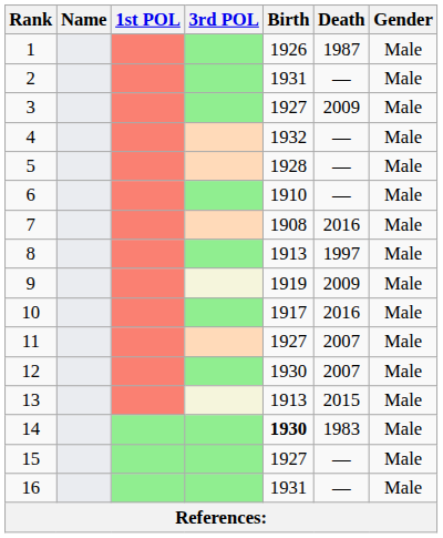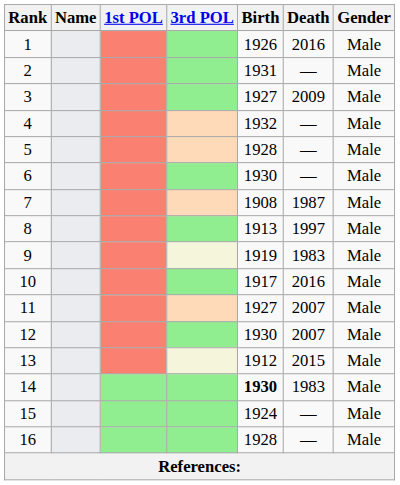 <table class="wikitable sortable" style=text-align:center>
 <tr>
 <th>Rank</th>
 <th>Name</th>
 <th unsortable><a href='#'>1st POL</a></th>
 <th unsortable><a href='#'>3rd POL</a></th>
 <th>Birth</th>
 <th>Death</th>
 <th>Gender</th>
 </tr>
 <tr>
 <td>1</td>
 <td bgcolor = #EAECF0></td>
 <td bgcolor = Salmon></td>
 <td bgcolor = LightGreen></td>
 <td>1926</td>
-<td>1987</td>
+<td>2016</td>
 <td>Male</td>
 </tr>
 <tr>
 <td>2</td>
 <td bgcolor = #EAECF0></td>
 <td bgcolor = Salmon></td>
 <td bgcolor = LightGreen></td>
 <td>1931</td>
 <td>—</td>
 <td>Male</td>
 </tr>
 <tr>
 <td>3</td>
 <td bgcolor = #EAECF0></td>
 <td bgcolor = Salmon></td>
 <td bgcolor = LightGreen></td>
 <td>1927</td>
 <td>2009</td>
 <td>Male</td>
 </tr>
 <tr>
 <td>4</td>
 <td bgcolor = #EAECF0></td>
 <td bgcolor = Salmon></td>
 <td bgcolor = PeachPuff></td>
 <td>1932</td>
 <td>—</td>
 <td>Male</td>
 </tr>
 <tr>
 <td>5</td>
 <td bgcolor = #EAECF0></td>
 <td bgcolor = Salmon></td>
 <td bgcolor = PeachPuff></td>
 <td>1928</td>
 <td>—</td>
 <td>Male</td>
 </tr>
 <tr>
 <td>6</td>
 <td bgcolor = #EAECF0></td>
 <td bgcolor = Salmon></td>
 <td bgcolor = LightGreen></td>
-<td>1910</td>
+<td>1930</td>
 <td>—</td>
 <td>Male</td>
 </tr>
 <tr>
 <td>7</td>
 <td bgcolor = #EAECF0></td>
 <td bgcolor = Salmon></td>
 <td bgcolor = PeachPuff></td>
 <td>1908</td>
-<td>2016</td>
+<td>1987</td>
 <td>Male</td>
 </tr>
 <tr>
 <td>8</td>
 <td bgcolor = #EAECF0></td>
 <td bgcolor = Salmon></td>
 <td bgcolor = LightGreen></td>
 <td>1913</td>
 <td>1997</td>
 <td>Male</td>
 </tr>
 <tr>
 <td>9</td>
 <td bgcolor = #EAECF0></td>
 <td bgcolor = Salmon></td>
 <td bgcolor = Beige></td>
 <td>1919</td>
-<td>2009</td>
+<td>1983</td>
 <td>Male</td>
 </tr>
 <tr>
 <td>10</td>
 <td bgcolor = #EAECF0></td>
 <td bgcolor = Salmon></td>
 <td bgcolor = LightGreen></td>
 <td>1917</td>
 <td>2016</td>
 <td>Male</td>
 </tr>
 <tr>
 <td>11</td>
 <td bgcolor = #EAECF0></td>
 <td bgcolor = Salmon></td>
 <td bgcolor = PeachPuff></td>
 <td>1927</td>
 <td>2007</td>
 <td>Male</td>
 </tr>
 <tr>
 <td>12</td>
 <td bgcolor = #EAECF0></td>
 <td bgcolor = Salmon></td>
 <td bgcolor = LightGreen></td>
 <td>1930</td>
 <td>2007</td>
 <td>Male</td>
 </tr>
 <tr>
 <td>13</td>
 <td bgcolor = #EAECF0></td>
 <td bgcolor = Salmon></td>
 <td bgcolor = Beige></td>
-<td>1913</td>
+<td>1912</td>
 <td>2015</td>
 <td>Male</td>
 </tr>
 <tr>
 <td>14</td>
 <td bgcolor = #EAECF0></td>
 <td bgcolor = LightGreen></td>
 <td bgcolor = LightGreen></td>
 <td><strong>1930</strong></td>
 <td>1983</td>
 <td>Male</td>
 </tr>
 <tr>
 <td>15</td>
 <td bgcolor = #EAECF0></td>
 <td bgcolor = LightGreen></td>
 <td bgcolor = LightGreen></td>
-<td>1927</td>
+<td>1924</td>
 <td>—</td>
 <td>Male</td>
 </tr>
 <tr>
 <td>16</td>
 <td bgcolor = #EAECF0></td>
 <td bgcolor = LightGreen></td>
 <td bgcolor = LightGreen></td>
-<td>1931</td>
+<td>1928</td>
 <td>—</td>
 <td>Male</td>
 </tr>
 <tr class=sortbottom>
 <th colspan = "7" align = left><strong>References:</strong><br></th>
 </tr>
 </table>
